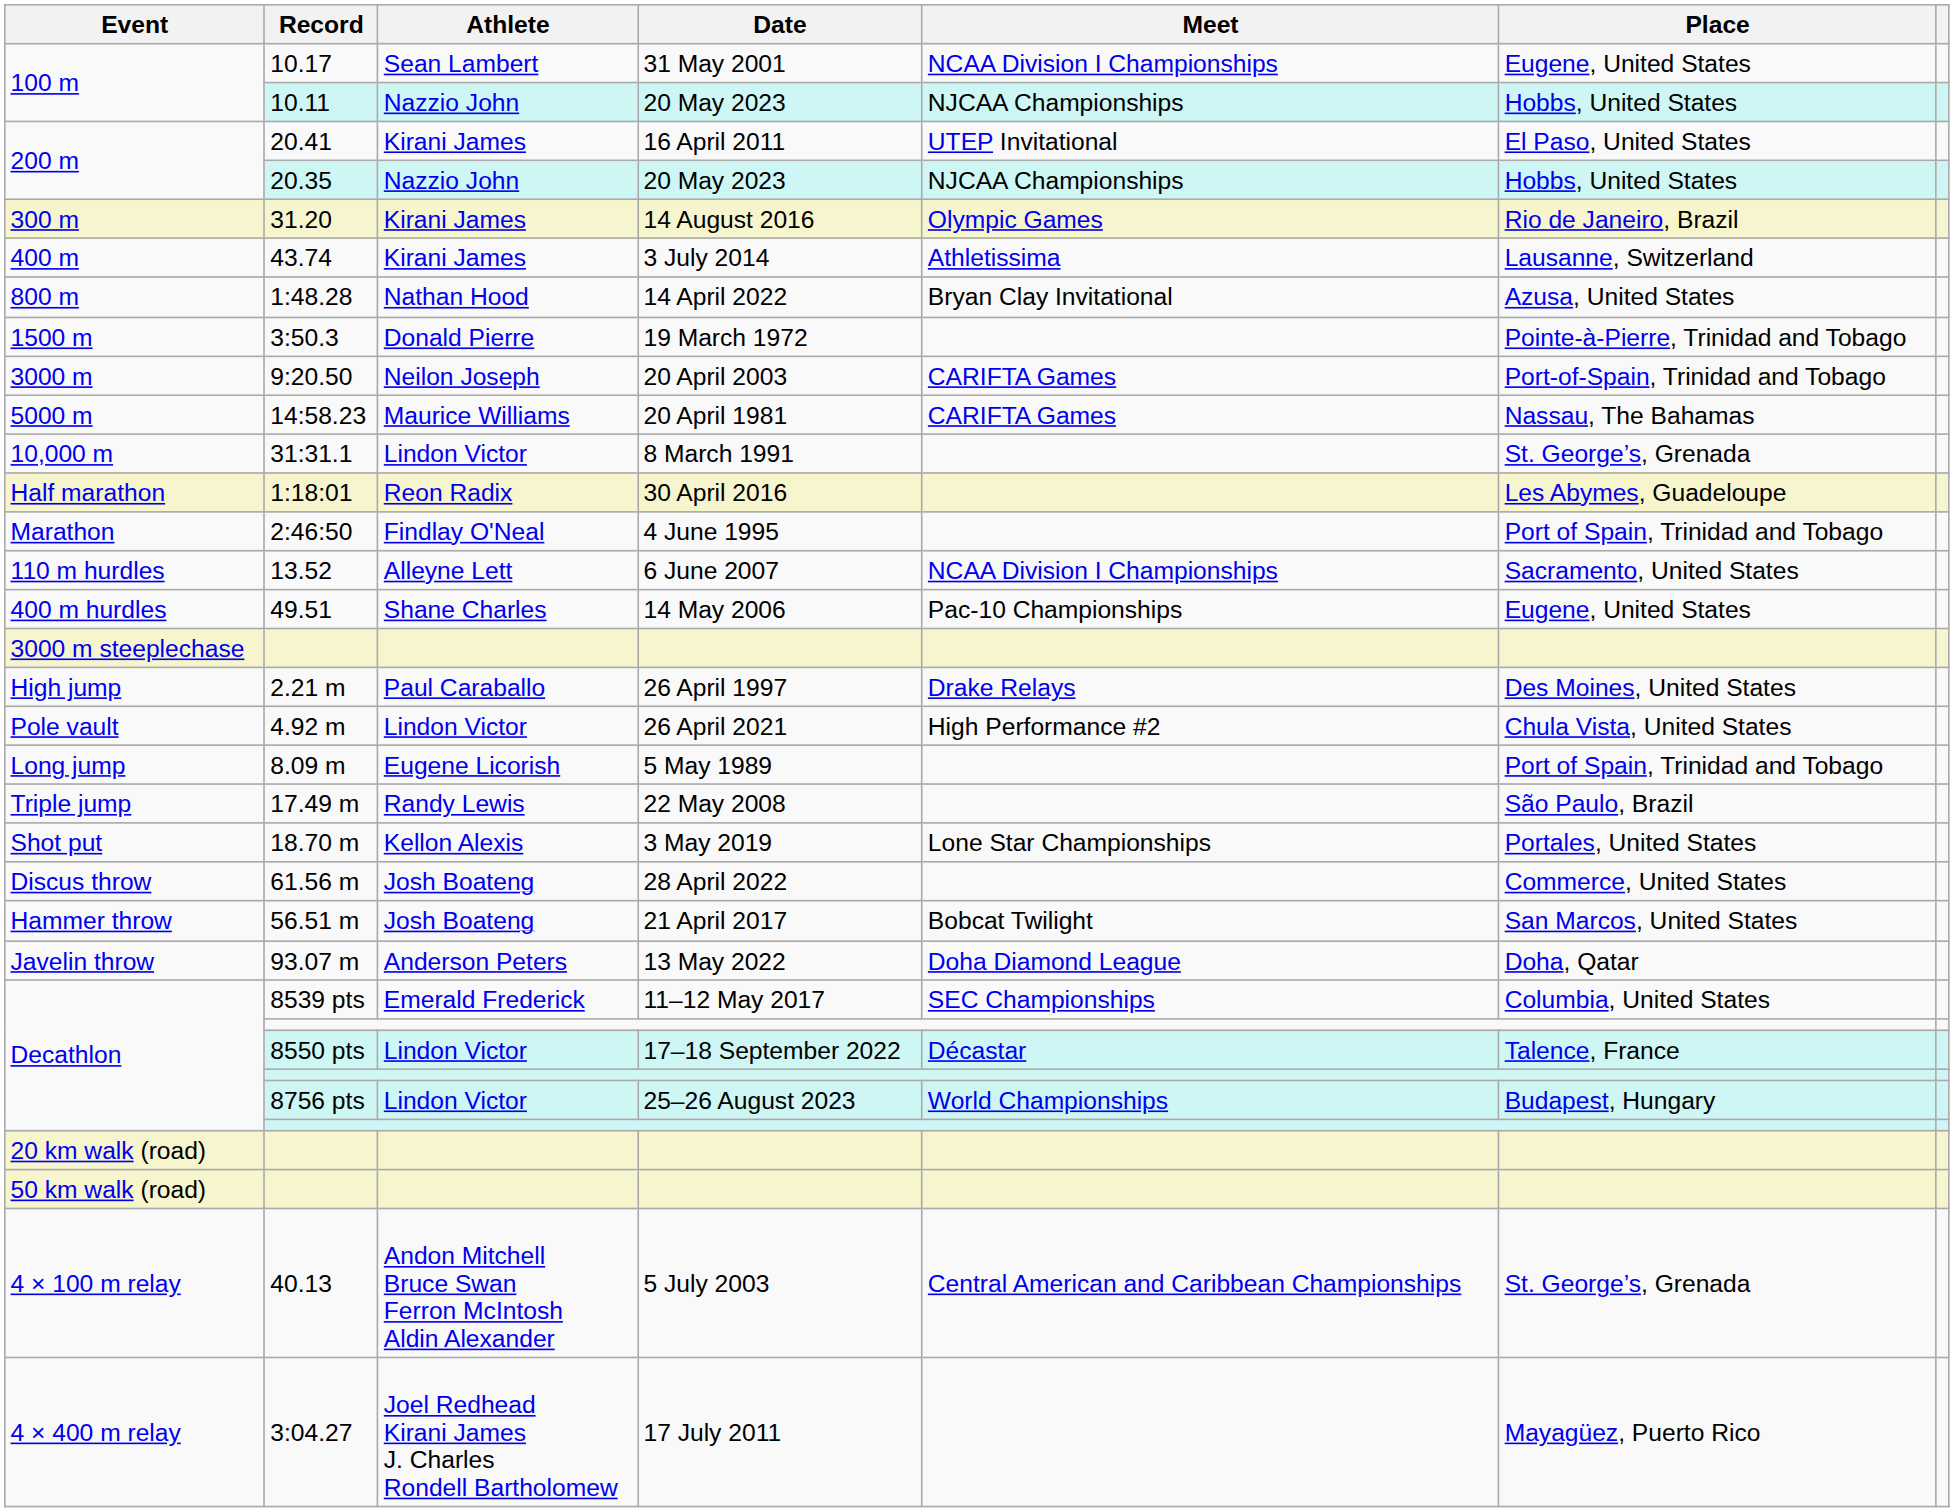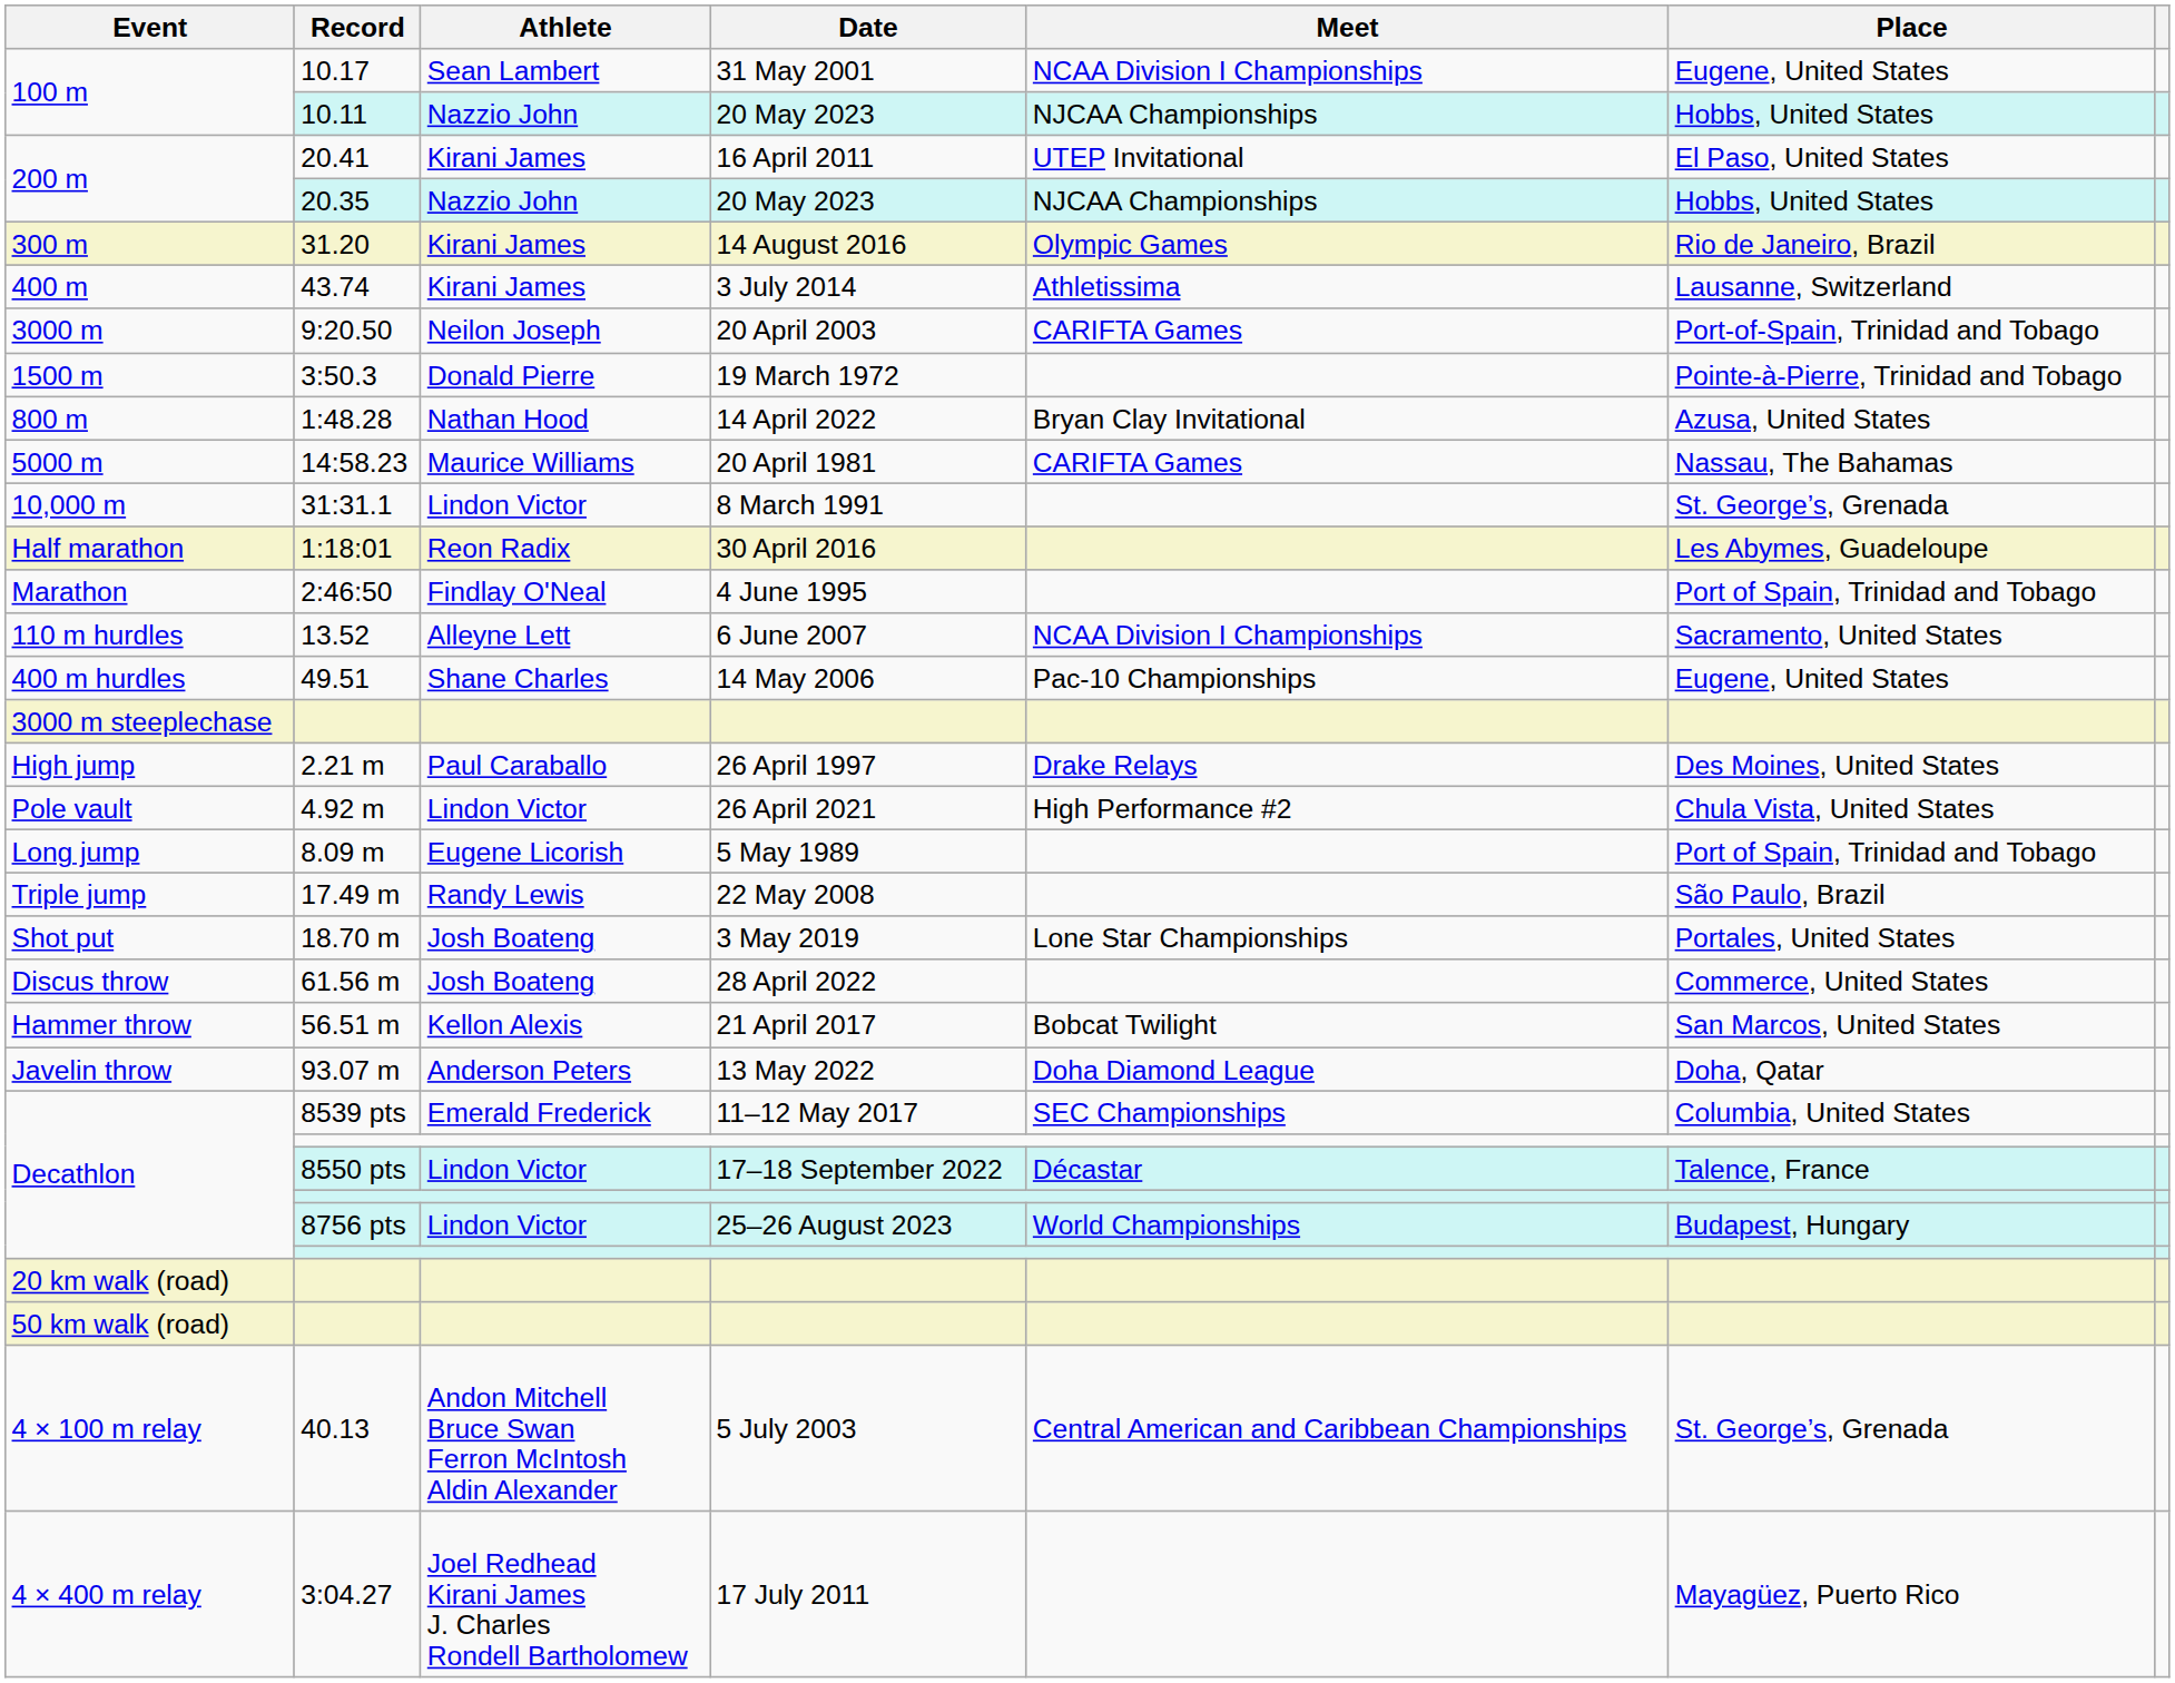 <table class="wikitable" style="font-size:95%; width: 95%;">
 <tr>
 <th>Event</th>
 <th>Record</th>
 <th>Athlete</th>
 <th>Date</th>
 <th>Meet</th>
 <th>Place</th>
 <th></th>
 </tr>
 <tr>
 <td rowspan=2><a href='#'>100 m</a></td>
 <td>10.17 </td>
 <td><a href='#'>Sean Lambert</a></td>
 <td>31 May 2001</td>
 <td><a href='#'>NCAA Division I Championships</a></td>
 <td><a href='#'>Eugene</a>, United States</td>
 <td></td>
 </tr>
 <tr bgcolor=#CEF6F5>
 <td>10.11 </td>
 <td><a href='#'>Nazzio John</a></td>
 <td>20 May 2023</td>
 <td>NJCAA Championships</td>
 <td><a href='#'>Hobbs</a>, United States</td>
 <td></td>
 </tr>
 <tr>
 <td rowspan=2><a href='#'>200 m</a></td>
 <td>20.41 </td>
 <td><a href='#'>Kirani James</a></td>
 <td>16 April 2011</td>
 <td><a href='#'>UTEP</a> Invitational</td>
 <td><a href='#'>El Paso</a>, United States</td>
 <td></td>
 </tr>
 <tr bgcolor=#CEF6F5>
 <td>20.35 </td>
 <td><a href='#'>Nazzio John</a></td>
 <td>20 May 2023</td>
 <td>NJCAA Championships</td>
 <td><a href='#'>Hobbs</a>, United States</td>
 <td></td>
 </tr>
 <tr style="background:#f6F5CE;">
 <td><a href='#'>300 m</a></td>
 <td>31.20</td>
 <td><a href='#'>Kirani James</a></td>
 <td>14 August 2016</td>
 <td><a href='#'>Olympic Games</a></td>
 <td><a href='#'>Rio de Janeiro</a>, Brazil</td>
 <td></td>
 </tr>
 <tr>
 <td><a href='#'>400 m</a></td>
 <td>43.74</td>
 <td><a href='#'>Kirani James</a></td>
 <td>3 July 2014</td>
 <td><a href='#'>Athletissima</a></td>
 <td><a href='#'>Lausanne</a>, Switzerland</td>
 <td></td>
 </tr>
 <tr>
-<td><a href='#'>800 m</a></td>
-<td>1:48.28</td>
-<td><a href='#'>Nathan Hood</a></td>
-<td>14 April 2022</td>
-<td>Bryan Clay Invitational</td>
-<td><a href='#'>Azusa</a>, United States</td>
+<td><a href='#'>3000 m</a></td>
+<td>9:20.50</td>
+<td><a href='#'>Neilon Joseph</a></td>
+<td>20 April 2003</td>
+<td><a href='#'>CARIFTA Games</a></td>
+<td><a href='#'>Port-of-Spain</a>, Trinidad and Tobago</td>
 <td></td>
 </tr>
 <tr>
 <td><a href='#'>1500 m</a></td>
 <td>3:50.3 </td>
 <td><a href='#'>Donald Pierre</a></td>
 <td>19 March 1972</td>
 <td></td>
 <td><a href='#'>Pointe-à-Pierre</a>, Trinidad and Tobago</td>
 <td></td>
 </tr>
 <tr>
-<td><a href='#'>3000 m</a></td>
-<td>9:20.50</td>
-<td><a href='#'>Neilon Joseph</a></td>
-<td>20 April 2003</td>
-<td><a href='#'>CARIFTA Games</a></td>
-<td><a href='#'>Port-of-Spain</a>, Trinidad and Tobago</td>
+<td><a href='#'>800 m</a></td>
+<td>1:48.28</td>
+<td><a href='#'>Nathan Hood</a></td>
+<td>14 April 2022</td>
+<td>Bryan Clay Invitational</td>
+<td><a href='#'>Azusa</a>, United States</td>
 <td></td>
 </tr>
 <tr>
 <td><a href='#'>5000 m</a></td>
 <td>14:58.23</td>
 <td><a href='#'>Maurice Williams</a></td>
 <td>20 April 1981</td>
 <td><a href='#'>CARIFTA Games</a></td>
 <td><a href='#'>Nassau</a>, The Bahamas</td>
 <td></td>
 </tr>
 <tr>
 <td><a href='#'>10,000 m</a></td>
 <td>31:31.1 </td>
 <td><a href='#'>Lindon Victor</a></td>
 <td>8 March 1991</td>
 <td></td>
 <td><a href='#'>St. George’s</a>, Grenada</td>
 <td></td>
 </tr>
 <tr style="background:#f6F5CE;">
 <td><a href='#'>Half marathon</a></td>
 <td>1:18:01</td>
 <td><a href='#'>Reon Radix</a></td>
 <td>30 April 2016</td>
 <td></td>
 <td><a href='#'>Les Abymes</a>, Guadeloupe</td>
 <td></td>
 </tr>
 <tr>
 <td><a href='#'>Marathon</a></td>
 <td>2:46:50</td>
 <td><a href='#'>Findlay O'Neal</a></td>
 <td>4 June 1995</td>
 <td></td>
 <td><a href='#'>Port of Spain</a>, Trinidad and Tobago</td>
 <td></td>
 </tr>
 <tr>
 <td><a href='#'>110 m hurdles</a></td>
 <td>13.52 </td>
 <td><a href='#'>Alleyne Lett</a></td>
 <td>6 June 2007</td>
 <td><a href='#'>NCAA Division I Championships</a></td>
 <td><a href='#'>Sacramento</a>, United States</td>
 <td></td>
 </tr>
 <tr>
 <td><a href='#'>400 m hurdles</a></td>
 <td>49.51 </td>
 <td><a href='#'>Shane Charles</a></td>
 <td>14 May 2006</td>
 <td>Pac-10 Championships</td>
 <td><a href='#'>Eugene</a>, United States</td>
 <td></td>
 </tr>
 <tr style="background:#f6F5CE;">
 <td><a href='#'>3000 m steeplechase</a></td>
 <td></td>
 <td></td>
 <td></td>
 <td></td>
 <td></td>
 <td></td>
 </tr>
 <tr>
 <td><a href='#'>High jump</a></td>
 <td>2.21 m</td>
 <td><a href='#'>Paul Caraballo</a></td>
 <td>26 April 1997</td>
 <td><a href='#'>Drake Relays</a></td>
 <td><a href='#'>Des Moines</a>, United States</td>
 <td></td>
 </tr>
 <tr>
 <td><a href='#'>Pole vault</a></td>
 <td>4.92 m</td>
 <td><a href='#'>Lindon Victor</a></td>
 <td>26 April 2021</td>
 <td>High Performance #2</td>
 <td><a href='#'>Chula Vista</a>, United States</td>
 <td></td>
 </tr>
 <tr>
 <td><a href='#'>Long jump</a></td>
 <td>8.09 m </td>
 <td><a href='#'>Eugene Licorish</a></td>
 <td>5 May 1989</td>
 <td></td>
 <td><a href='#'>Port of Spain</a>, Trinidad and Tobago</td>
 <td></td>
 </tr>
 <tr>
 <td><a href='#'>Triple jump</a></td>
 <td>17.49 m </td>
 <td><a href='#'>Randy Lewis</a></td>
 <td>22 May 2008</td>
 <td></td>
 <td><a href='#'>São Paulo</a>, Brazil</td>
 <td></td>
 </tr>
 <tr>
 <td><a href='#'>Shot put</a></td>
 <td>18.70 m</td>
-<td><a href='#'>Kellon Alexis</a></td>
+<td><a href='#'>Josh Boateng</a></td>
 <td>3 May 2019</td>
 <td>Lone Star Championships</td>
 <td><a href='#'>Portales</a>, United States</td>
 <td></td>
 </tr>
 <tr>
 <td><a href='#'>Discus throw</a></td>
 <td>61.56 m</td>
 <td><a href='#'>Josh Boateng</a></td>
 <td>28 April 2022</td>
 <td></td>
 <td><a href='#'>Commerce</a>, United States</td>
 <td></td>
 </tr>
 <tr>
 <td><a href='#'>Hammer throw</a></td>
 <td>56.51 m</td>
-<td><a href='#'>Josh Boateng</a></td>
+<td><a href='#'>Kellon Alexis</a></td>
 <td>21 April 2017</td>
 <td>Bobcat Twilight</td>
 <td><a href='#'>San Marcos</a>, United States</td>
 <td></td>
 </tr>
 <tr>
 <td><a href='#'>Javelin throw</a></td>
 <td>93.07 m</td>
 <td><a href='#'>Anderson Peters</a></td>
 <td>13 May 2022</td>
 <td><a href='#'>Doha Diamond League</a></td>
 <td><a href='#'>Doha</a>, Qatar</td>
 <td></td>
 </tr>
 <tr>
 <td rowspan=6><a href='#'>Decathlon</a></td>
 <td>8539 pts</td>
 <td><a href='#'>Emerald Frederick</a></td>
 <td>11–12 May 2017</td>
 <td><a href='#'>SEC Championships</a></td>
 <td><a href='#'>Columbia</a>, United States</td>
 <td></td>
 </tr>
 <tr>
 <td colspan=5></td>
 <td></td>
 </tr>
 <tr bgcolor=#CEF6F5>
 <td>8550 pts</td>
 <td><a href='#'>Lindon Victor</a></td>
 <td>17–18 September 2022</td>
 <td><a href='#'>Décastar</a></td>
 <td><a href='#'>Talence</a>, France</td>
 <td></td>
 </tr>
 <tr bgcolor=#CEF6F5>
 <td colspan=5></td>
 <td></td>
 </tr>
 <tr bgcolor="#CEF6F5">
 <td>8756 pts</td>
 <td><a href='#'>Lindon Victor</a></td>
 <td>25–26 August 2023</td>
 <td><a href='#'>World Championships</a></td>
 <td><a href='#'>Budapest</a>, Hungary</td>
 <td></td>
 </tr>
 <tr bgcolor=#CEF6F5>
 <td colspan=5></td>
 <td></td>
 </tr>
 <tr style="background:#f6F5CE;">
 <td><a href='#'>20 km walk</a> (road)</td>
 <td></td>
 <td></td>
 <td></td>
 <td></td>
 <td></td>
 <td></td>
 </tr>
 <tr style="background:#f6F5CE;">
 <td><a href='#'>50 km walk</a> (road)</td>
 <td></td>
 <td></td>
 <td></td>
 <td></td>
 <td></td>
 <td></td>
 </tr>
 <tr>
 <td><a href='#'>4 × 100 m relay</a></td>
 <td>40.13</td>
 <td><br><a href='#'>Andon Mitchell</a><br><a href='#'>Bruce Swan</a><br><a href='#'>Ferron McIntosh</a><br><a href='#'>Aldin Alexander</a></td>
 <td>5 July 2003</td>
 <td><a href='#'>Central American and Caribbean Championships</a></td>
 <td><a href='#'>St. George’s</a>, Grenada</td>
 <td></td>
 </tr>
 <tr>
 <td><a href='#'>4 × 400 m relay</a></td>
 <td>3:04.27</td>
 <td><br><a href='#'>Joel Redhead</a><br><a href='#'>Kirani James</a><br>J. Charles<br><a href='#'>Rondell Bartholomew</a></td>
 <td>17 July 2011</td>
 <td></td>
 <td><a href='#'>Mayagüez</a>, Puerto Rico</td>
 <td></td>
 </tr>
 </table>
